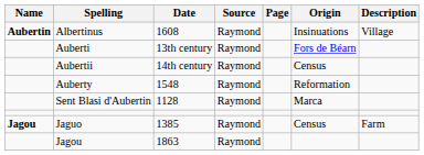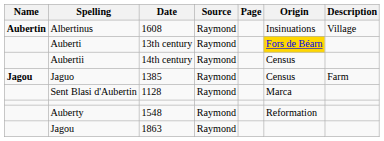 <table class="wikitable">
 <tr>
 <th>Name</th>
 <th>Spelling</th>
 <th>Date</th>
 <th>Source</th>
 <th>Page</th>
 <th>Origin</th>
 <th>Description</th>
 </tr>
 <tr>
 <td><strong>Aubertin</strong></td>
 <td>Albertinus</td>
 <td>1608</td>
 <td>Raymond</td>
 <td></td>
 <td>Insinuations</td>
 <td>Village</td>
 </tr>
 <tr>
 <td></td>
 <td>Auberti</td>
 <td>13th century</td>
 <td>Raymond</td>
 <td></td>
-<td><a href='#'>Fors de Béarn</a></td>
+<td style="background: gold;"><a href='#'>Fors de Béarn</a></td>
 <td></td>
 </tr>
 <tr>
 <td></td>
 <td>Aubertii</td>
 <td>14th century</td>
 <td>Raymond</td>
 <td></td>
 <td>Census</td>
 <td></td>
 </tr>
 <tr>
-<td></td>
-<td>Auberty</td>
-<td>1548</td>
+<td><strong>Jagou</strong></td>
+<td>Jaguo</td>
+<td>1385</td>
 <td>Raymond</td>
 <td></td>
-<td>Reformation</td>
-<td></td>
+<td>Census</td>
+<td>Farm</td>
 </tr>
 <tr>
 <td></td>
 <td>Sent Blasi d'Aubertin</td>
 <td>1128</td>
 <td>Raymond</td>
 <td></td>
 <td>Marca</td>
 <td></td>
 </tr>
 <tr>
 <td></td>
 <td></td>
 <td></td>
 <td></td>
 <td></td>
 <td></td>
 <td></td>
 </tr>
 <tr>
-<td><strong>Jagou</strong></td>
-<td>Jaguo</td>
-<td>1385</td>
+<td></td>
+<td>Auberty</td>
+<td>1548</td>
 <td>Raymond</td>
 <td></td>
-<td>Census</td>
-<td>Farm</td>
+<td>Reformation</td>
+<td></td>
 </tr>
 <tr>
 <td></td>
 <td>Jagou</td>
 <td>1863</td>
 <td>Raymond</td>
 <td></td>
 <td></td>
 <td></td>
 </tr>
 </table>
